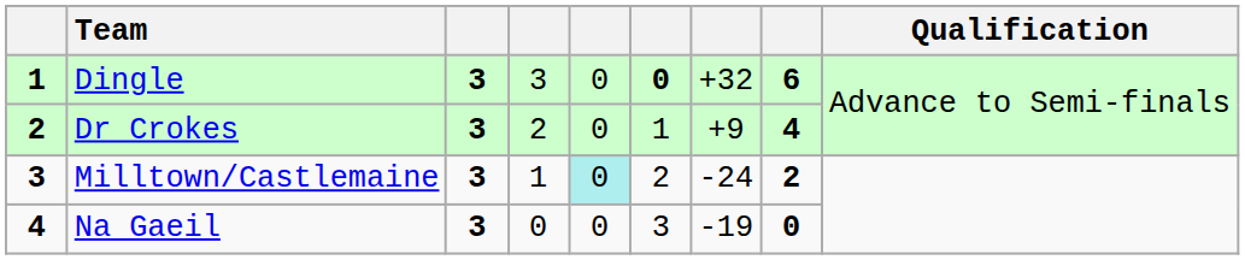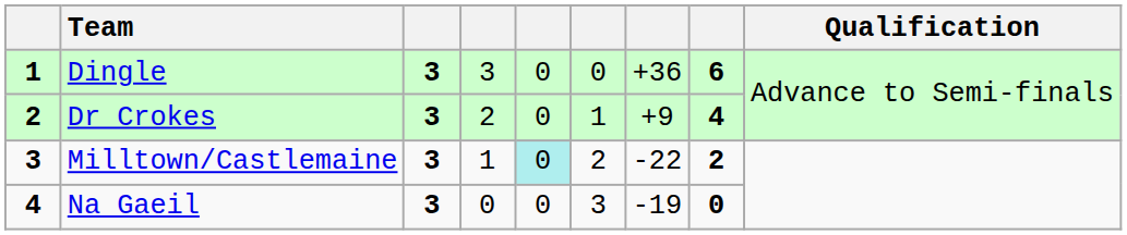 <table class="wikitable" style="text-align:center">
 <tr>
 <th width="20"></th>
 <th width="150" style="text-align:left;">Team</th>
 <th width="20"></th>
 <th width="20"></th>
 <th width="20"></th>
 <th width="20"></th>
 <th width="20"></th>
 <th width="20"></th>
 <th>Qualification</th>
 </tr>
 <tr style="background:#ccffcc">
 <td><strong>1</strong></td>
 <td align="left"> <a href='#'>Dingle</a></td>
 <td><strong>3</strong></td>
 <td>3</td>
 <td>0</td>
-<td><strong>0</strong></td>
-<td>+32</td>
+<td>0</td>
+<td>+36</td>
 <td><strong>6</strong></td>
 <td rowspan="2">Advance to Semi-finals</td>
 </tr>
 <tr style="background:#ccffcc">
 <td><strong>2</strong></td>
 <td align="left"> <a href='#'>Dr Crokes</a></td>
 <td><strong>3</strong></td>
 <td>2</td>
 <td>0</td>
 <td>1</td>
 <td>+9</td>
 <td><strong>4</strong></td>
 </tr>
 <tr>
 <td><strong>3</strong></td>
 <td align="left"> <a href='#'>Milltown/Castlemaine</a></td>
 <td><strong>3</strong></td>
 <td>1</td>
 <td style="background: paleturquoise;">0</td>
 <td>2</td>
-<td>-24</td>
+<td>-22</td>
 <td><strong>2</strong></td>
 <td rowspan="2"></td>
 </tr>
 <tr>
 <td><strong>4</strong></td>
 <td align="left"> <a href='#'>Na Gaeil</a></td>
 <td><strong>3</strong></td>
 <td>0</td>
 <td>0</td>
 <td>3</td>
 <td>-19</td>
 <td><strong>0</strong></td>
 </tr>
 </table>
